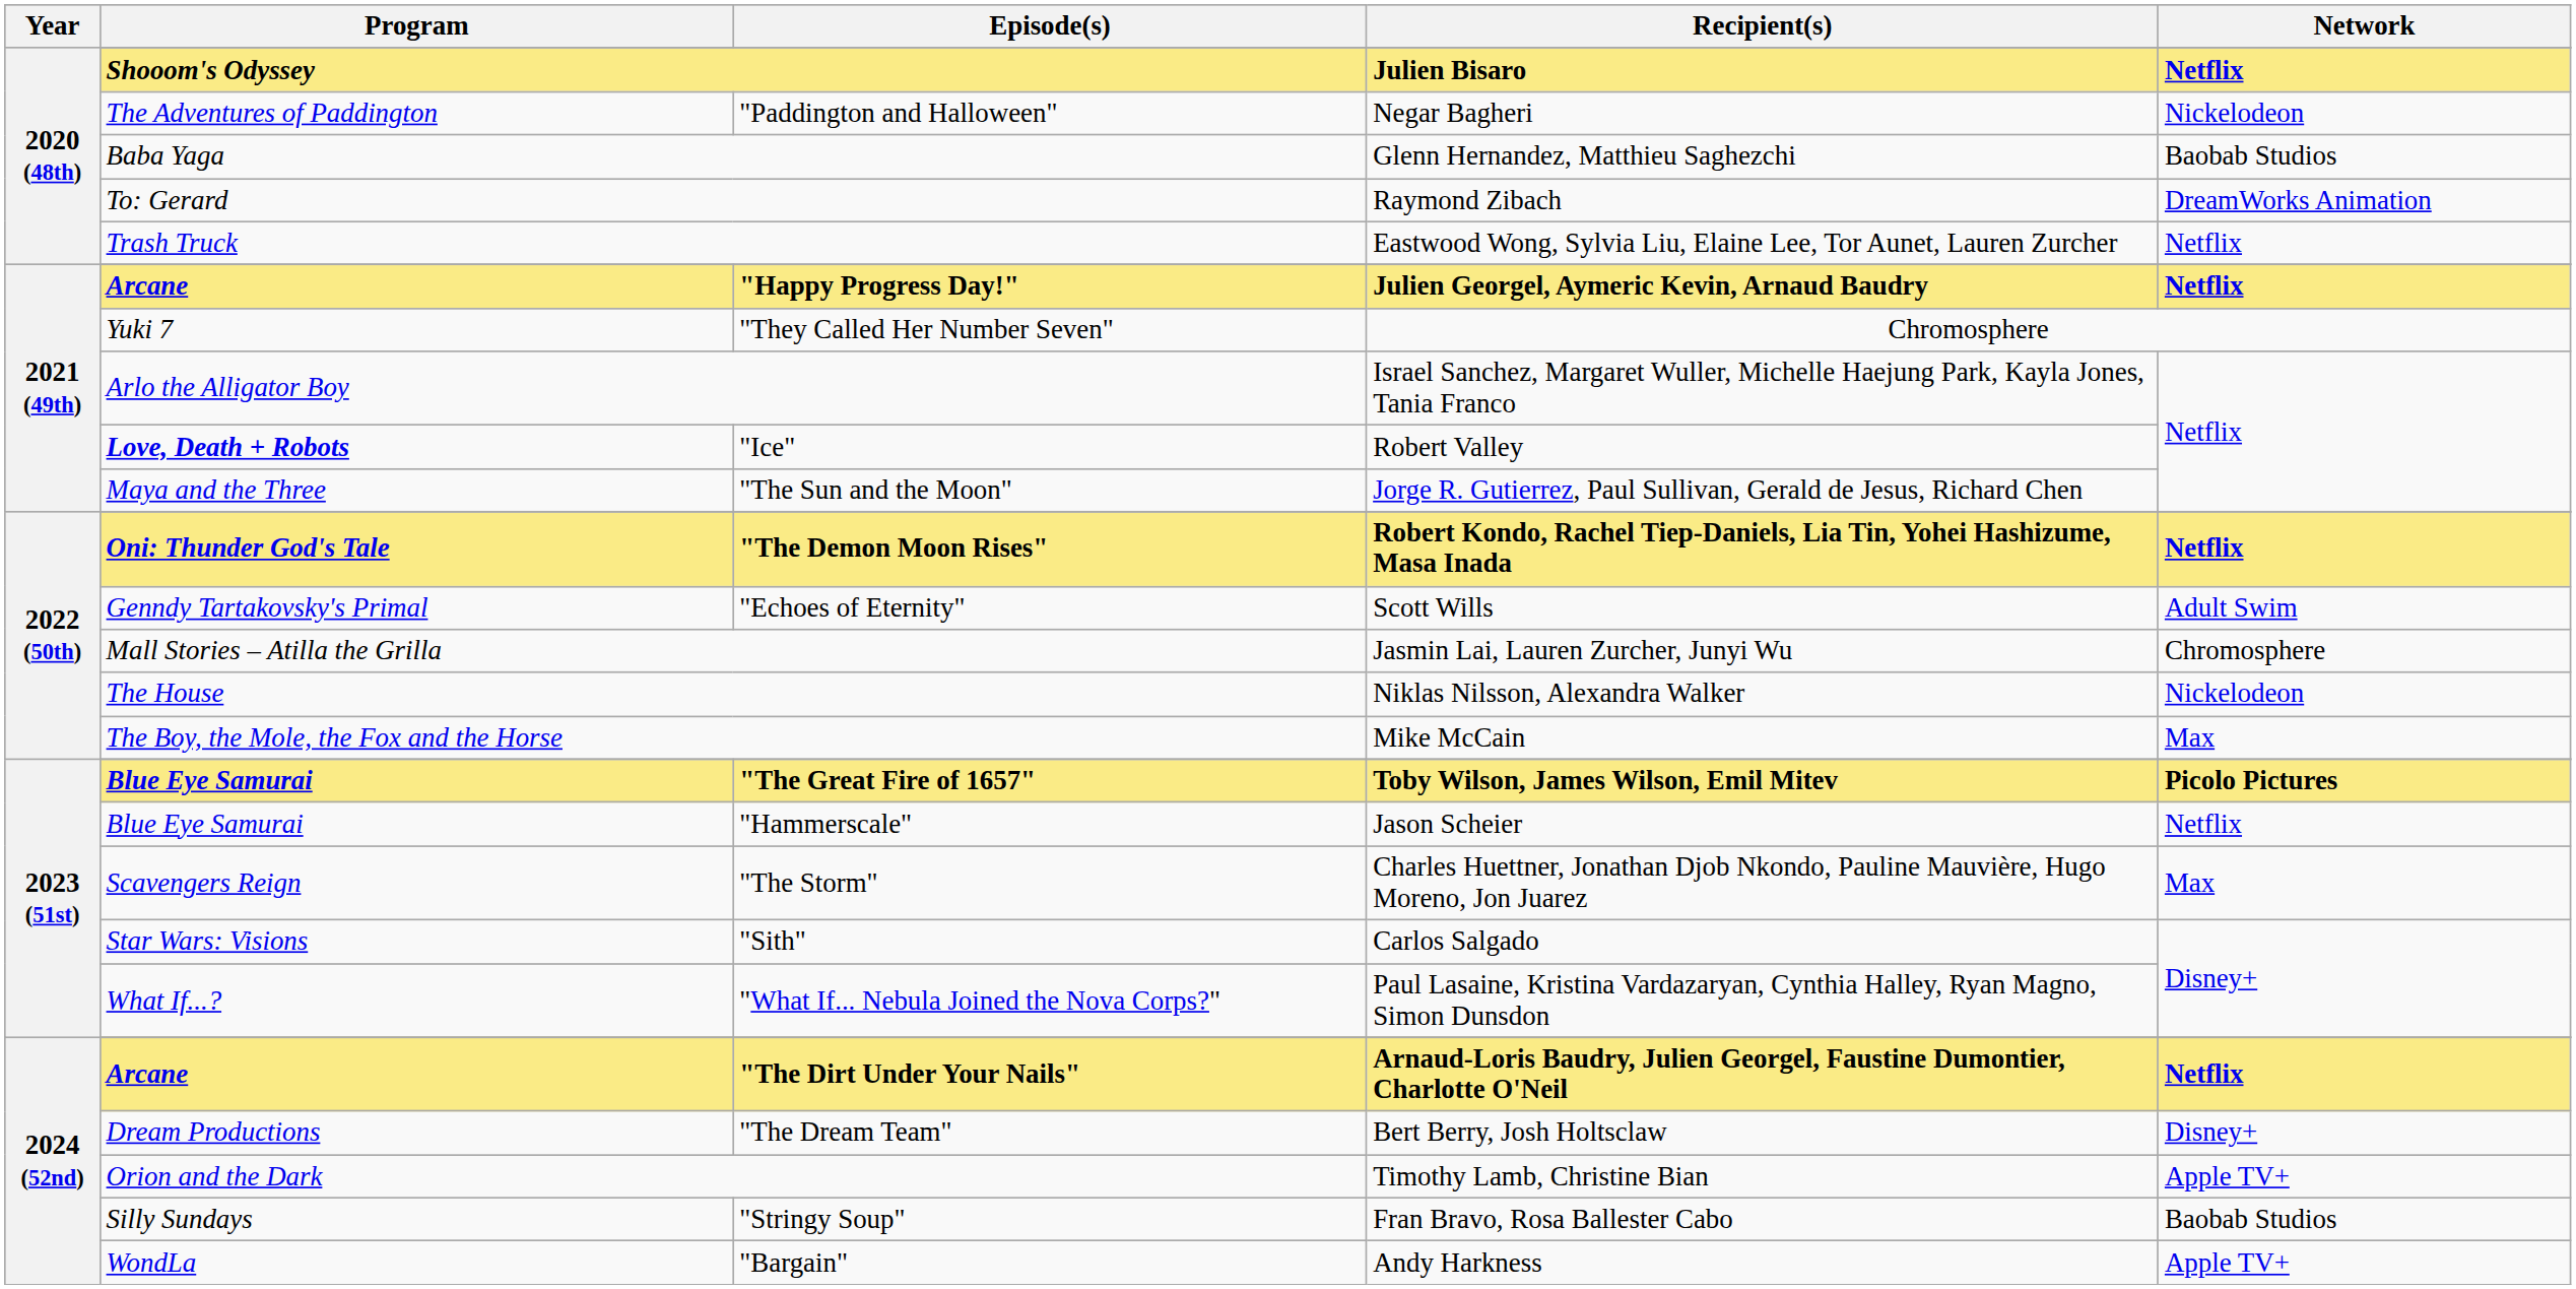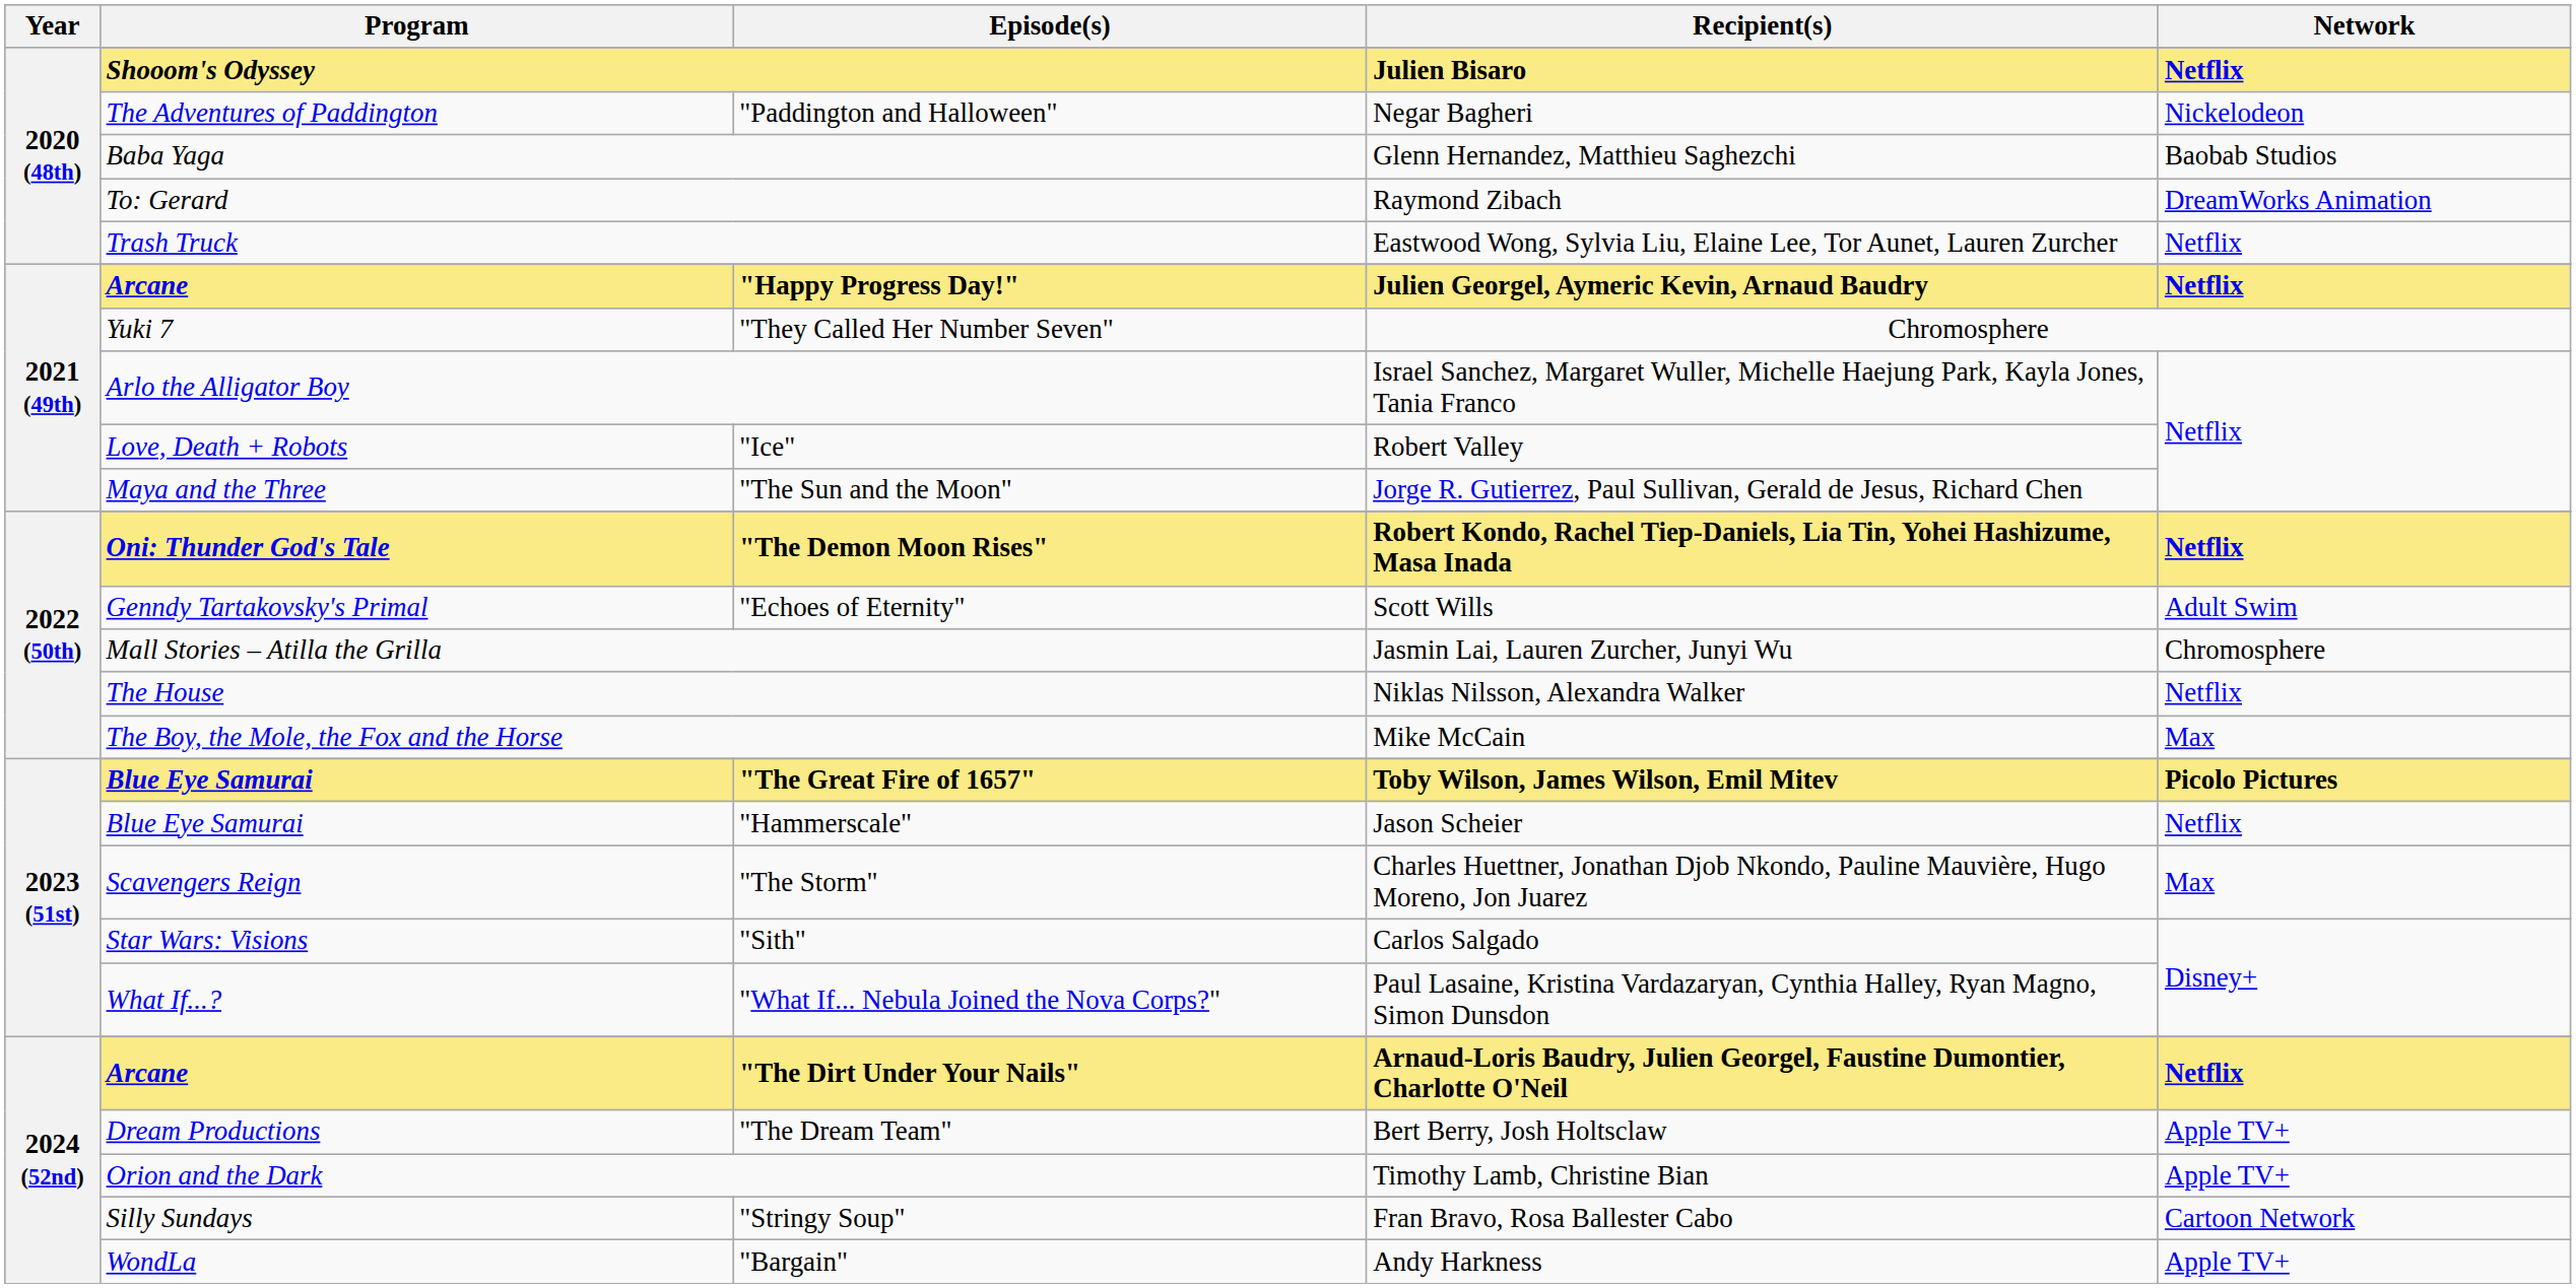 <table class="wikitable" style="width:95%;">
 <tr>
 <th style="width:3%;">Year</th>
 <th style="width:20%;">Program</th>
 <th style="width:20%;">Episode(s)</th>
 <th style="width:25%;">Recipient(s)</th>
 <th style="width:13%;">Network</th>
 </tr>
 <tr>
 <th rowspan="6" style="text-align:center;">2020 <br><small>(<a href='#'>48th</a>)</small><br></th>
 </tr>
 <tr style="background:#FAEB86;">
 <td colspan="2"><strong><em>Shooom's Odyssey</em></strong></td>
 <td><strong>Julien Bisaro</strong></td>
 <td><strong><a href='#'>Netflix</a></strong></td>
 </tr>
 <tr>
 <td><em><a href='#'>The Adventures of Paddington</a></em></td>
 <td>"Paddington and Halloween"</td>
 <td>Negar Bagheri</td>
 <td><a href='#'>Nickelodeon</a></td>
 </tr>
 <tr>
 <td colspan="2"><em>Baba Yaga</em></td>
 <td>Glenn Hernandez, Matthieu Saghezchi</td>
 <td>Baobab Studios</td>
 </tr>
 <tr>
 <td colspan="2"><em>To: Gerard</em></td>
 <td>Raymond Zibach</td>
 <td><a href='#'>DreamWorks Animation</a></td>
 </tr>
 <tr>
 <td colspan="2"><em><a href='#'>Trash Truck</a></em></td>
 <td>Eastwood Wong, Sylvia Liu, Elaine Lee, Tor Aunet, Lauren Zurcher</td>
 <td><a href='#'>Netflix</a></td>
 </tr>
 <tr>
 <th rowspan="6" style="text-align:center;">2021 <br><small>(<a href='#'>49th</a>)</small><br></th>
 </tr>
 <tr style="background:#FAEB86;">
 <td><strong><em><a href='#'>Arcane</a></em></strong></td>
 <td><strong>"Happy Progress Day!"</strong></td>
 <td><strong>Julien Georgel, Aymeric Kevin, Arnaud Baudry</strong></td>
 <td><strong><a href='#'>Netflix</a></strong></td>
 </tr>
 <tr>
 <td><em>Yuki 7</em></td>
 <td>"They Called Her Number Seven"</td>
 <td colspan="2" style="text-align:center;">Chromosphere</td>
 </tr>
 <tr>
 <td colspan="2"><em><a href='#'>Arlo the Alligator Boy</a></em></td>
 <td>Israel Sanchez, Margaret Wuller, Michelle Haejung Park, Kayla Jones, Tania Franco</td>
 <td rowspan="3"><a href='#'>Netflix</a></td>
 </tr>
 <tr>
-<td><strong><em><a href='#'>Love, Death + Robots</a></em></strong></td>
+<td><em><a href='#'>Love, Death + Robots</a></em></td>
 <td>"Ice"</td>
 <td>Robert Valley</td>
 </tr>
 <tr>
 <td><em><a href='#'>Maya and the Three</a></em></td>
 <td>"The Sun and the Moon"</td>
 <td><a href='#'>Jorge R. Gutierrez</a>, Paul Sullivan, Gerald de Jesus, Richard Chen</td>
 </tr>
 <tr>
 <th rowspan="6" style="text-align:center;">2022 <br><small>(<a href='#'>50th</a>)</small><br></th>
 </tr>
 <tr style="background:#FAEB86;">
 <td><strong><em><a href='#'>Oni: Thunder God's Tale</a></em></strong></td>
 <td><strong>"The Demon Moon Rises"</strong></td>
 <td><strong>Robert Kondo, Rachel Tiep-Daniels, Lia Tin, Yohei Hashizume, Masa Inada</strong></td>
 <td><strong><a href='#'>Netflix</a></strong></td>
 </tr>
 <tr>
 <td><em><a href='#'>Genndy Tartakovsky's Primal</a></em></td>
 <td>"Echoes of Eternity"</td>
 <td>Scott Wills</td>
 <td><a href='#'>Adult Swim</a></td>
 </tr>
 <tr>
 <td colspan="2"><em>Mall Stories – Atilla the Grilla</em></td>
 <td>Jasmin Lai, Lauren Zurcher, Junyi Wu</td>
 <td>Chromosphere</td>
 </tr>
 <tr>
 <td colspan="2"><em><a href='#'>The House</a></em></td>
 <td>Niklas Nilsson, Alexandra Walker</td>
-<td><a href='#'>Nickelodeon</a></td>
+<td><a href='#'>Netflix</a></td>
 </tr>
 <tr>
 <td colspan="2"><em><a href='#'>The Boy, the Mole, the Fox and the Horse</a></em></td>
 <td>Mike McCain</td>
 <td><a href='#'>Max</a></td>
 </tr>
 <tr>
 <th rowspan="6" style="text-align:center;">2023 <br><small>(<a href='#'>51st</a>)</small><br></th>
 </tr>
 <tr style="background:#FAEB86;">
 <td><strong><em><a href='#'>Blue Eye Samurai</a></em></strong></td>
 <td><strong>"The Great Fire of 1657"</strong></td>
 <td><strong>Toby Wilson, James Wilson, Emil Mitev</strong></td>
 <td><strong>Picolo Pictures</strong></td>
 </tr>
 <tr>
 <td><em><a href='#'>Blue Eye Samurai</a></em></td>
 <td>"Hammerscale"</td>
 <td>Jason Scheier</td>
 <td><a href='#'>Netflix</a></td>
 </tr>
 <tr>
 <td><em><a href='#'>Scavengers Reign</a></em></td>
 <td>"The Storm"</td>
 <td>Charles Huettner, Jonathan Djob Nkondo, Pauline Mauvière, Hugo Moreno, Jon Juarez</td>
 <td><a href='#'>Max</a></td>
 </tr>
 <tr>
 <td><em><a href='#'>Star Wars: Visions</a></em></td>
 <td>"Sith"</td>
 <td>Carlos Salgado</td>
 <td rowspan="2"><a href='#'>Disney+</a></td>
 </tr>
 <tr>
 <td><em><a href='#'>What If...?</a></em></td>
 <td>"<a href='#'>What If... Nebula Joined the Nova Corps?</a>"</td>
 <td>Paul Lasaine, Kristina Vardazaryan, Cynthia Halley, Ryan Magno, Simon Dunsdon</td>
 </tr>
 <tr>
 <th rowspan="6" style="text-align:center;">2024 <br><small>(<a href='#'>52nd</a>)</small><br></th>
 </tr>
 <tr style="background:#FAEB86;">
 <td><strong><em><a href='#'>Arcane</a></em></strong></td>
 <td><strong>"The Dirt Under Your Nails"</strong></td>
 <td><strong>Arnaud-Loris Baudry, Julien Georgel, Faustine Dumontier, Charlotte O'Neil</strong></td>
 <td><strong><a href='#'>Netflix</a></strong></td>
 </tr>
 <tr>
 <td><em><a href='#'>Dream Productions</a></em></td>
 <td>"The Dream Team"</td>
 <td>Bert Berry, Josh Holtsclaw</td>
-<td><a href='#'>Disney+</a></td>
+<td><a href='#'>Apple TV+</a></td>
 </tr>
 <tr>
 <td colspan="2"><em><a href='#'>Orion and the Dark</a></em></td>
 <td>Timothy Lamb, Christine Bian</td>
 <td><a href='#'>Apple TV+</a></td>
 </tr>
 <tr>
 <td><em>Silly Sundays</em></td>
 <td>"Stringy Soup"</td>
 <td>Fran Bravo, Rosa Ballester Cabo</td>
-<td>Baobab Studios</td>
+<td><a href='#'>Cartoon Network</a></td>
 </tr>
 <tr>
 <td><em><a href='#'>WondLa</a></em></td>
 <td>"Bargain"</td>
 <td>Andy Harkness</td>
 <td><a href='#'>Apple TV+</a></td>
 </tr>
 </table>
